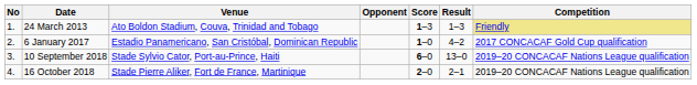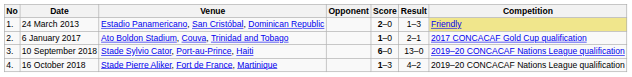 <table class="wikitable" style="font-size:85%;">
 <tr>
 <th>No</th>
 <th>Date</th>
 <th>Venue</th>
 <th>Opponent</th>
 <th>Score</th>
 <th>Result</th>
 <th>Competition</th>
 </tr>
 <tr>
 <td>1.</td>
 <td>24 March 2013</td>
-<td><a href='#'>Ato Boldon Stadium</a>, <a href='#'>Couva</a>, <a href='#'>Trinidad and Tobago</a></td>
+<td><a href='#'>Estadio Panamericano</a>, <a href='#'>San Cristóbal</a>, <a href='#'>Dominican Republic</a></td>
 <td></td>
-<td align=center><strong>1</strong>–3</td>
+<td align=center><strong>2</strong>–0</td>
 <td align=center>1–3</td>
 <td style="background: khaki;"><a href='#'>Friendly</a></td>
 </tr>
 <tr>
 <td>2.</td>
 <td>6 January 2017</td>
-<td><a href='#'>Estadio Panamericano</a>, <a href='#'>San Cristóbal</a>, <a href='#'>Dominican Republic</a></td>
+<td><a href='#'>Ato Boldon Stadium</a>, <a href='#'>Couva</a>, <a href='#'>Trinidad and Tobago</a></td>
 <td></td>
 <td align=center><strong>1</strong>–0</td>
-<td align=center>4–2</td>
+<td align=center>2–1</td>
 <td><a href='#'>2017 CONCACAF Gold Cup qualification</a></td>
 </tr>
 <tr>
 <td>3.</td>
 <td>10 September 2018</td>
 <td><a href='#'>Stade Sylvio Cator</a>, <a href='#'>Port-au-Prince</a>, <a href='#'>Haiti</a></td>
 <td></td>
 <td align=center><strong>6</strong>–0</td>
 <td align=center>13–0</td>
 <td><a href='#'>2019–20 CONCACAF Nations League qualification</a></td>
 </tr>
 <tr>
 <td>4.</td>
 <td>16 October 2018</td>
 <td><a href='#'>Stade Pierre Aliker</a>, <a href='#'>Fort de France</a>, <a href='#'>Martinique</a></td>
 <td></td>
-<td align=center><strong>2</strong>–0</td>
-<td align=center>2–1</td>
+<td align=center><strong>1</strong>–3</td>
+<td align=center>4–2</td>
 <td>2019–20 CONCACAF Nations League qualification</td>
 </tr>
 </table>
